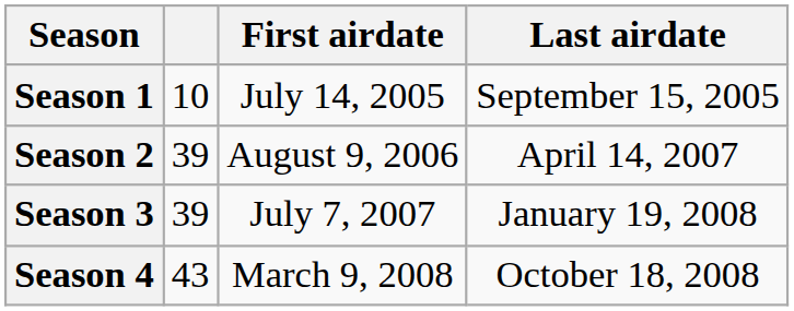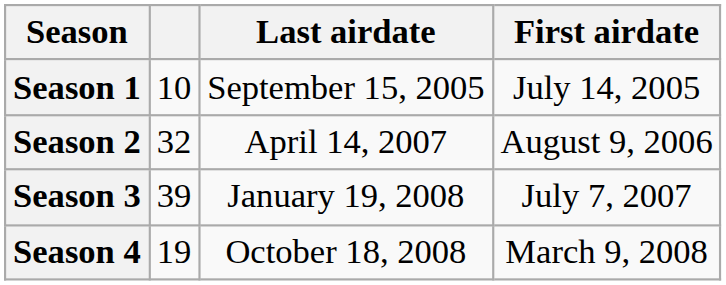 <table class="wikitable" style="text-align:center;">
 <tr>
 <th scope="col">Season</th>
 <th scope="col"></th>
+<th scope="col">Last airdate</th>
 <th scope="col">First airdate</th>
-<th scope="col">Last airdate</th>
 </tr>
 <tr>
 <th scope="row">Season 1</th>
 <td>10</td>
+<td>September 15, 2005</td>
 <td>July 14, 2005</td>
-<td>September 15, 2005</td>
 </tr>
 <tr>
 <th scope="row">Season 2</th>
-<td>39</td>
+<td>32</td>
+<td>April 14, 2007</td>
 <td>August 9, 2006</td>
-<td>April 14, 2007</td>
 </tr>
 <tr>
 <th scope="row">Season 3</th>
 <td>39</td>
+<td>January 19, 2008</td>
 <td>July 7, 2007</td>
-<td>January 19, 2008</td>
 </tr>
 <tr>
 <th scope="row">Season 4</th>
-<td>43</td>
+<td>19</td>
+<td>October 18, 2008</td>
 <td>March 9, 2008</td>
-<td>October 18, 2008</td>
 </tr>
 </table>
